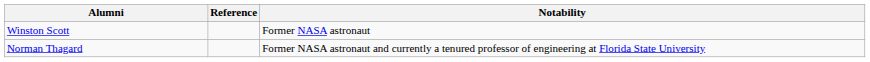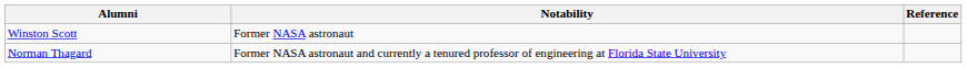 <table class="wikitable vertical-align-top">
 <tr>
 <th style="width:25%;">Alumni</th>
+<th style="width:75%;">Notability</th>
 <th style="width:*;" class="unsortable">Reference</th>
-<th style="width:75%;">Notability</th>
 </tr>
 <tr>
 <td><a href='#'>Winston Scott</a></td>
+<td>Former <a href='#'>NASA</a> astronaut</td>
 <td></td>
-<td>Former <a href='#'>NASA</a> astronaut</td>
 </tr>
 <tr>
 <td><a href='#'>Norman Thagard</a></td>
+<td>Former NASA astronaut and currently a tenured professor of engineering at <a href='#'>Florida State University</a></td>
 <td></td>
-<td>Former NASA astronaut and currently a tenured professor of engineering at <a href='#'>Florida State University</a></td>
 </tr>
 </table>
